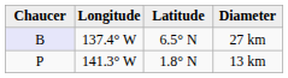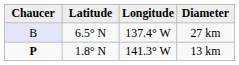 <table class="wikitable">
 <tr>
 <th width="25%" style="background:#eeeeee;">Chaucer</th>
+<th width="25%" style="background:#eeeeee;">Latitude</th>
 <th width="25%" style="background:#eeeeee;">Longitude</th>
-<th width="25%" style="background:#eeeeee;">Latitude</th>
 <th width="25%" style="background:#eeeeee;">Diameter</th>
 </tr>
 <tr>
 <td align="center" style="background: lavender;">B</td>
+<td align="center">6.5° N</td>
 <td align="center">137.4° W</td>
-<td align="center">6.5° N</td>
 <td align="center">27 km</td>
 </tr>
 <tr>
-<td align="center">P</td>
+<td align="center"><strong>P</strong></td>
+<td align="center">1.8° N</td>
 <td align="center">141.3° W</td>
-<td align="center">1.8° N</td>
 <td align="center">13 km</td>
 </tr>
 </table>
